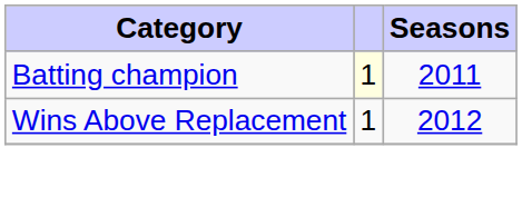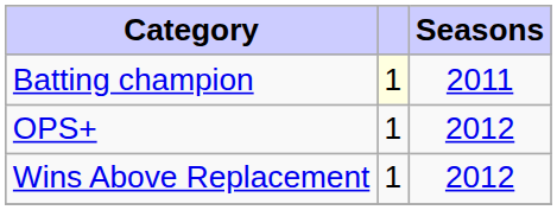 <table class="wikitable">
 <tr>
 <th style="background:#ccf;">Category</th>
 <th style="background:#ccf;"></th>
 <th style="background:#ccf;">Seasons</th>
 </tr>
 <tr>
 <td><a href='#'>Batting champion</a></td>
 <td style="background: lightyellow; text-align:center;">1</td>
 <td style="text-align:center;"><a href='#'>2011</a></td>
 </tr>
 <tr>
+<td><a href='#'>OPS+</a></td>
+<td style="text-align:center;">1</td>
+<td style="text-align:center;"><a href='#'>2012</a></td>
+</tr>
+<tr>
 <td><a href='#'>Wins Above Replacement</a></td>
 <td style="text-align:center;">1</td>
 <td style="text-align:center;"><a href='#'>2012</a></td>
 </tr>
 <tr>
 </tr>
 </table>
